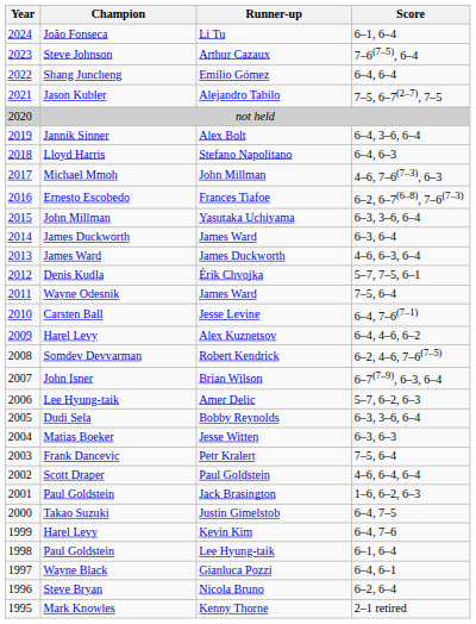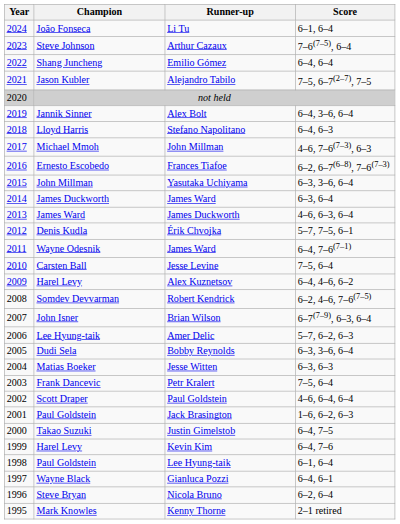 <table class="wikitable">
 <tr>
 <th style="width:40px">Year</th>
 <th style="width:200px">Champion</th>
 <th style="width:200px">Runner-up</th>
 <th style="width:150px" class="unsortable">Score</th>
 </tr>
 <tr>
 <td><a href='#'>2024</a></td>
 <td> <a href='#'>João Fonseca</a></td>
 <td> <a href='#'>Li Tu</a></td>
 <td>6–1, 6–4</td>
 </tr>
 <tr>
 <td><a href='#'>2023</a></td>
 <td> <a href='#'>Steve Johnson</a></td>
 <td> <a href='#'>Arthur Cazaux</a></td>
 <td>7–6<sup>(7–5)</sup>, 6–4</td>
 </tr>
 <tr>
 <td><a href='#'>2022</a></td>
 <td> <a href='#'>Shang Juncheng</a></td>
 <td> <a href='#'>Emilio Gómez</a></td>
 <td>6–4, 6–4</td>
 </tr>
 <tr>
 <td><a href='#'>2021</a></td>
 <td> <a href='#'>Jason Kubler</a></td>
 <td> <a href='#'>Alejandro Tabilo</a></td>
 <td>7–5, 6–7<sup>(2–7)</sup>, 7–5</td>
 </tr>
 <tr>
 <td style="background:#cfcfcf">2020</td>
 <td colspan=3 align=center style="background:#cfcfcf"><em>not held</em></td>
 </tr>
 <tr>
 <td><a href='#'>2019</a></td>
 <td> <a href='#'>Jannik Sinner</a></td>
 <td> <a href='#'>Alex Bolt</a></td>
 <td>6–4, 3–6, 6–4</td>
 </tr>
 <tr>
 <td><a href='#'>2018</a></td>
 <td> <a href='#'>Lloyd Harris</a></td>
 <td> <a href='#'>Stefano Napolitano</a></td>
 <td>6–4, 6–3</td>
 </tr>
 <tr>
 <td><a href='#'>2017</a></td>
 <td> <a href='#'>Michael Mmoh</a></td>
 <td> <a href='#'>John Millman</a></td>
 <td>4–6, 7–6<sup>(7–3)</sup>, 6–3</td>
 </tr>
 <tr>
 <td><a href='#'>2016</a></td>
 <td> <a href='#'>Ernesto Escobedo</a></td>
 <td> <a href='#'>Frances Tiafoe</a></td>
 <td>6–2, 6–7<sup>(6–8)</sup>, 7–6<sup>(7–3)</sup></td>
 </tr>
 <tr>
 <td><a href='#'>2015</a></td>
 <td> <a href='#'>John Millman</a></td>
 <td> <a href='#'>Yasutaka Uchiyama</a></td>
 <td>6–3, 3–6, 6–4</td>
 </tr>
 <tr>
 <td><a href='#'>2014</a></td>
 <td> <a href='#'>James Duckworth</a></td>
 <td> <a href='#'>James Ward</a></td>
 <td>6–3, 6–4</td>
 </tr>
 <tr>
 <td><a href='#'>2013</a></td>
 <td> <a href='#'>James Ward</a></td>
 <td> <a href='#'>James Duckworth</a></td>
 <td>4–6, 6–3, 6–4</td>
 </tr>
 <tr>
 <td><a href='#'>2012</a></td>
 <td> <a href='#'>Denis Kudla</a></td>
 <td> <a href='#'>Érik Chvojka</a></td>
 <td>5–7, 7–5, 6–1</td>
 </tr>
 <tr>
 <td><a href='#'>2011</a></td>
 <td> <a href='#'>Wayne Odesnik</a></td>
 <td> <a href='#'>James Ward</a></td>
-<td>7–5, 6–4</td>
+<td>6–4, 7–6<sup>(7–1)</sup></td>
 </tr>
 <tr>
 <td><a href='#'>2010</a></td>
 <td> <a href='#'>Carsten Ball</a></td>
 <td> <a href='#'>Jesse Levine</a></td>
-<td>6–4, 7–6<sup>(7–1)</sup></td>
+<td>7–5, 6–4</td>
 </tr>
 <tr>
 <td><a href='#'>2009</a></td>
 <td> <a href='#'>Harel Levy</a></td>
 <td> <a href='#'>Alex Kuznetsov</a></td>
 <td>6–4, 4–6, 6–2</td>
 </tr>
 <tr>
 <td>2008</td>
 <td> <a href='#'>Somdev Devvarman</a></td>
 <td> <a href='#'>Robert Kendrick</a></td>
 <td>6–2, 4–6, 7–6<sup>(7–5)</sup></td>
 </tr>
 <tr>
 <td>2007</td>
 <td> <a href='#'>John Isner</a></td>
 <td> <a href='#'>Brian Wilson</a></td>
 <td>6–7<sup>(7–9)</sup>, 6–3, 6–4</td>
 </tr>
 <tr>
 <td>2006</td>
 <td> <a href='#'>Lee Hyung-taik</a></td>
 <td> <a href='#'>Amer Delic</a></td>
 <td>5–7, 6–2, 6–3</td>
 </tr>
 <tr>
 <td>2005</td>
 <td> <a href='#'>Dudi Sela</a></td>
 <td> <a href='#'>Bobby Reynolds</a></td>
 <td>6–3, 3–6, 6–4</td>
 </tr>
 <tr>
 <td>2004</td>
 <td> <a href='#'>Matias Boeker</a></td>
 <td> <a href='#'>Jesse Witten</a></td>
 <td>6–3, 6–3</td>
 </tr>
 <tr>
 <td>2003</td>
 <td> <a href='#'>Frank Dancevic</a></td>
 <td> <a href='#'>Petr Kralert</a></td>
 <td>7–5, 6–4</td>
 </tr>
 <tr>
 <td>2002</td>
 <td> <a href='#'>Scott Draper</a></td>
 <td> <a href='#'>Paul Goldstein</a></td>
 <td>4–6, 6–4, 6–4</td>
 </tr>
 <tr>
 <td>2001</td>
 <td> <a href='#'>Paul Goldstein</a></td>
 <td> <a href='#'>Jack Brasington</a></td>
 <td>1–6, 6–2, 6–3</td>
 </tr>
 <tr>
 <td>2000</td>
 <td> <a href='#'>Takao Suzuki</a></td>
 <td> <a href='#'>Justin Gimelstob</a></td>
 <td>6–4, 7–5</td>
 </tr>
 <tr>
 <td>1999</td>
 <td> <a href='#'>Harel Levy</a></td>
 <td> <a href='#'>Kevin Kim</a></td>
 <td>6–4, 7–6</td>
 </tr>
 <tr>
 <td>1998</td>
 <td> <a href='#'>Paul Goldstein</a></td>
 <td> <a href='#'>Lee Hyung-taik</a></td>
 <td>6–1, 6–4</td>
 </tr>
 <tr>
 <td>1997</td>
 <td> <a href='#'>Wayne Black</a></td>
 <td> <a href='#'>Gianluca Pozzi</a></td>
 <td>6–4, 6–1</td>
 </tr>
 <tr>
 <td>1996</td>
 <td> <a href='#'>Steve Bryan</a></td>
 <td> <a href='#'>Nicola Bruno</a></td>
 <td>6–2, 6–4</td>
 </tr>
 <tr>
 <td>1995</td>
 <td> <a href='#'>Mark Knowles</a></td>
 <td> <a href='#'>Kenny Thorne</a></td>
 <td>2–1 retired</td>
 </tr>
 </table>
